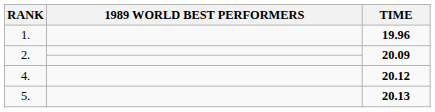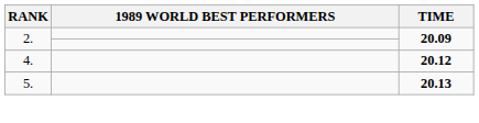 <table class="wikitable" style="border-collapse: collapse; font-size: 90%;">
 <tr>
 <th>RANK</th>
 <th align="center" style="width: 25em">1989 WORLD BEST PERFORMERS</th>
 <th align="center" style="width: 5em">TIME</th>
-</tr>
-<tr>
-<td align="center">1.</td>
-<td></td>
-<td align="center"><strong>19.96</strong></td>
 </tr>
 <tr>
 <td rowspan=2 align="center">2.</td>
 <td></td>
 <td rowspan=2 align="center"><strong>20.09</strong></td>
 </tr>
 <tr>
 <td></td>
 </tr>
 <tr>
 <td align="center">4.</td>
 <td></td>
 <td align="center"><strong>20.12</strong></td>
 </tr>
 <tr>
 <td align="center">5.</td>
 <td></td>
 <td align="center"><strong>20.13</strong></td>
 </tr>
 </table>
